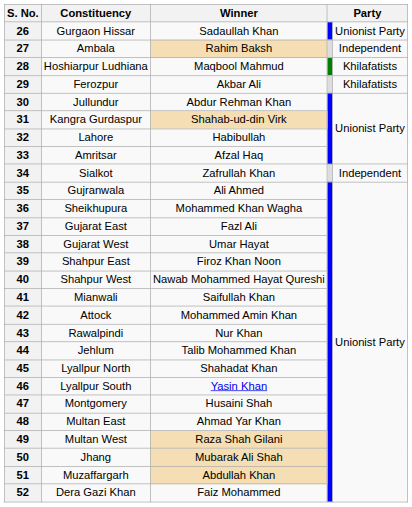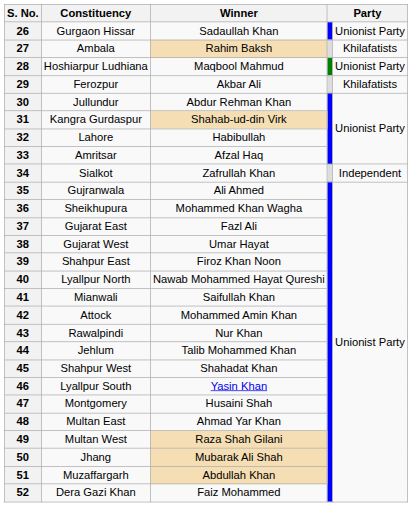 <table class="wikitable" style="text-align:center">
 <tr>
 <th>S. No.</th>
 <th>Constituency</th>
 <th>Winner</th>
 <th colspan=2>Party</th>
 </tr>
 <tr>
 <th>26</th>
 <td>Gurgaon Hissar</td>
 <td>Sadaullah Khan</td>
 <td bgcolor=blue></td>
 <td>Unionist Party</td>
 </tr>
 <tr>
 <th>27</th>
 <td>Ambala</td>
 <td bgcolor=wheat>Rahim Baksh</td>
 <td bgcolor=#DDDDDD></td>
-<td>Independent</td>
+<td>Khilafatists</td>
 </tr>
 <tr>
 <th>28</th>
 <td>Hoshiarpur Ludhiana</td>
 <td>Maqbool Mahmud</td>
 <td bgcolor=green></td>
-<td>Khilafatists</td>
+<td>Unionist Party</td>
 </tr>
 <tr>
 <th>29</th>
 <td>Ferozpur</td>
 <td>Akbar Ali</td>
 <td bgcolor=#DDDDDD></td>
 <td>Khilafatists</td>
 </tr>
 <tr>
 <th>30</th>
 <td>Jullundur</td>
 <td>Abdur Rehman Khan</td>
 <td bgcolor=blue rowspan=4></td>
 <td rowspan=4>Unionist Party</td>
 </tr>
 <tr>
 <th>31</th>
 <td>Kangra Gurdaspur</td>
 <td bgcolor=wheat>Shahab-ud-din Virk</td>
 </tr>
 <tr>
 <th>32</th>
 <td>Lahore</td>
 <td>Habibullah</td>
 </tr>
 <tr>
 <th>33</th>
 <td>Amritsar</td>
 <td>Afzal Haq</td>
 </tr>
 <tr>
 <th>34</th>
 <td>Sialkot</td>
 <td>Zafrullah Khan</td>
 <td bgcolor=#DDDDDD></td>
 <td>Independent</td>
 </tr>
 <tr>
 <th>35</th>
 <td>Gujranwala</td>
 <td>Ali Ahmed</td>
 <td bgcolor=blue rowspan=18></td>
 <td rowspan=18>Unionist Party</td>
 </tr>
 <tr>
 <th>36</th>
 <td>Sheikhupura</td>
 <td>Mohammed Khan Wagha</td>
 </tr>
 <tr>
 <th>37</th>
 <td>Gujarat East</td>
 <td>Fazl Ali</td>
 </tr>
 <tr>
 <th>38</th>
 <td>Gujarat West</td>
 <td>Umar Hayat</td>
 </tr>
 <tr>
 <th>39</th>
 <td>Shahpur East</td>
 <td>Firoz Khan Noon</td>
 </tr>
 <tr>
 <th>40</th>
-<td>Shahpur West</td>
+<td>Lyallpur North</td>
 <td>Nawab Mohammed Hayat Qureshi</td>
 </tr>
 <tr>
 <th>41</th>
 <td>Mianwali</td>
 <td>Saifullah Khan</td>
 </tr>
 <tr>
 <th>42</th>
 <td>Attock</td>
 <td>Mohammed Amin Khan</td>
 </tr>
 <tr>
 <th>43</th>
 <td>Rawalpindi</td>
 <td>Nur Khan</td>
 </tr>
 <tr>
 <th>44</th>
 <td>Jehlum</td>
 <td>Talib Mohammed Khan</td>
 </tr>
 <tr>
 <th>45</th>
-<td>Lyallpur North</td>
+<td>Shahpur West</td>
 <td>Shahadat Khan</td>
 </tr>
 <tr>
 <th>46</th>
 <td>Lyallpur South</td>
 <td><a href='#'>Yasin Khan</a></td>
 </tr>
 <tr>
 <th>47</th>
 <td>Montgomery</td>
 <td>Husaini Shah</td>
 </tr>
 <tr>
 <th>48</th>
 <td>Multan East</td>
 <td>Ahmad Yar Khan</td>
 </tr>
 <tr>
 <th>49</th>
 <td>Multan West</td>
 <td bgcolor=wheat>Raza Shah Gilani</td>
 </tr>
 <tr>
 <th>50</th>
 <td>Jhang</td>
 <td bgcolor=wheat>Mubarak Ali Shah</td>
 </tr>
 <tr>
 <th>51</th>
 <td>Muzaffargarh</td>
 <td bgcolor=wheat>Abdullah Khan</td>
 </tr>
 <tr>
 <th>52</th>
 <td>Dera Gazi Khan</td>
 <td>Faiz Mohammed</td>
 </tr>
 </table>
